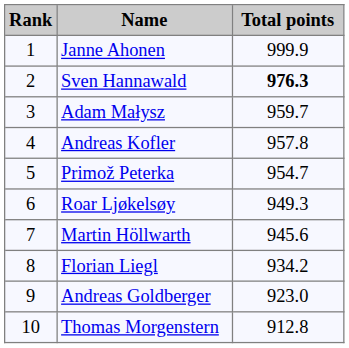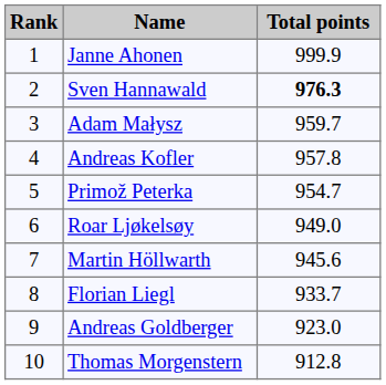 <table cellpadding="3" cellspacing="0" border="1" style="background:#f7f8ff; font-size:90%; border:gray solid 1px; border-collapse:collapse;">
 <tr style="background:#ccc; text-align:center;">
 <th style="width: 10px;">Rank</th>
 <th style="width: 130px;">Name</th>
 <th style="width: 80px;">Total points</th>
 </tr>
 <tr>
 <td style="text-align: center;">1</td>
 <td> <a href='#'>Janne Ahonen</a></td>
 <td align="center">999.9</td>
 </tr>
 <tr>
 <td style="text-align: center;">2</td>
 <td> <a href='#'>Sven Hannawald</a></td>
 <td align="center"><strong>976.3</strong></td>
 </tr>
 <tr>
 <td style="text-align: center;">3</td>
 <td> <a href='#'>Adam Małysz</a></td>
 <td align="center">959.7</td>
 </tr>
 <tr>
 <td style="text-align: center;">4</td>
 <td> <a href='#'>Andreas Kofler</a></td>
 <td align="center">957.8</td>
 </tr>
 <tr>
 <td style="text-align: center;">5</td>
 <td> <a href='#'>Primož Peterka</a></td>
 <td align="center">954.7</td>
 </tr>
 <tr>
 <td style="text-align: center;">6</td>
 <td> <a href='#'>Roar Ljøkelsøy</a></td>
-<td align="center">949.3</td>
+<td align="center">949.0</td>
 </tr>
 <tr>
 <td style="text-align: center;">7</td>
 <td> <a href='#'>Martin Höllwarth</a></td>
 <td align="center">945.6</td>
 </tr>
 <tr>
 <td style="text-align: center;">8</td>
 <td> <a href='#'>Florian Liegl</a></td>
-<td align="center">934.2</td>
+<td align="center">933.7</td>
 </tr>
 <tr>
 <td style="text-align: center;">9</td>
 <td> <a href='#'>Andreas Goldberger</a></td>
 <td align="center">923.0</td>
 </tr>
 <tr>
 <td style="text-align: center;">10</td>
 <td> <a href='#'>Thomas Morgenstern</a></td>
 <td align="center">912.8</td>
 </tr>
 </table>
